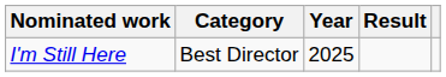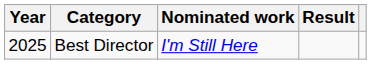 <table class="wikitable sortable">
 <tr>
+<th>Year</th>
+<th>Category</th>
 <th>Nominated work</th>
-<th>Category</th>
-<th>Year</th>
 <th>Result</th>
 <th class="unsortable"></th>
 </tr>
 <tr>
+<td>2025</td>
+<td>Best Director</td>
 <td><em><a href='#'>I'm Still Here</a></em></td>
-<td>Best Director</td>
-<td>2025</td>
 <td></td>
 <td></td>
 </tr>
 </table>
